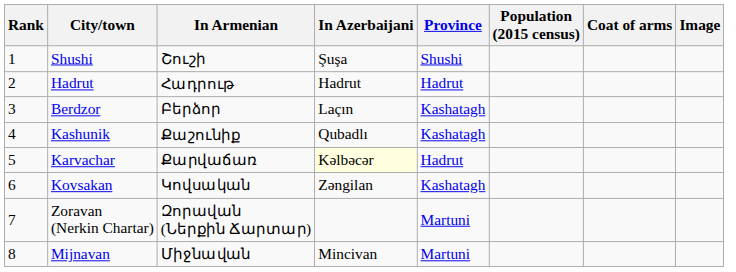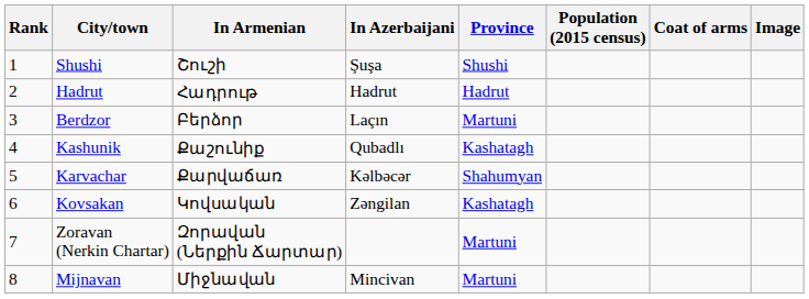 <table class="wikitable sortable">
 <tr>
 <th>Rank</th>
 <th>City/town</th>
 <th>In Armenian</th>
 <th>In Azerbaijani</th>
 <th><a href='#'>Province</a></th>
 <th>Population<br> (2015 census)</th>
 <th>Coat of arms</th>
 <th>Image</th>
 </tr>
 <tr>
 <td>1</td>
 <td><a href='#'>Shushi</a></td>
 <td>Շուշի</td>
 <td>Şuşa</td>
 <td><a href='#'>Shushi</a></td>
 <td></td>
 <td></td>
 <td></td>
 </tr>
 <tr>
 <td>2</td>
 <td><a href='#'>Hadrut</a></td>
 <td>Հադրութ</td>
 <td>Hadrut</td>
 <td><a href='#'>Hadrut</a></td>
 <td></td>
 <td></td>
 <td></td>
 </tr>
 <tr>
 <td>3</td>
 <td><a href='#'>Berdzor</a></td>
 <td>Բերձոր</td>
 <td>Laçın</td>
-<td><a href='#'>Kashatagh</a></td>
+<td><a href='#'>Martuni</a></td>
 <td></td>
 <td></td>
 <td></td>
 </tr>
 <tr>
 <td>4</td>
 <td><a href='#'>Kashunik</a></td>
 <td>Քաշունիք</td>
 <td>Qubadlı</td>
 <td><a href='#'>Kashatagh</a></td>
 <td></td>
 <td></td>
 <td></td>
 </tr>
 <tr>
 <td>5</td>
 <td><a href='#'>Karvachar</a></td>
 <td>Քարվաճառ</td>
-<td style="background: lightyellow;">Kəlbəcər</td>
-<td><a href='#'>Hadrut</a></td>
+<td>Kəlbəcər</td>
+<td><a href='#'>Shahumyan</a></td>
 <td></td>
 <td></td>
 <td></td>
 </tr>
 <tr>
 <td>6</td>
 <td><a href='#'>Kovsakan</a></td>
 <td>Կովսական</td>
 <td>Zəngilan</td>
 <td><a href='#'>Kashatagh</a></td>
 <td></td>
 <td></td>
 <td></td>
 </tr>
 <tr>
 <td>7</td>
 <td>Zoravan<br>(Nerkin Chartar)</td>
 <td>Զորավան<br>(Ներքին Ճարտար)</td>
 <td></td>
 <td><a href='#'>Martuni</a></td>
 <td></td>
 <td></td>
 <td></td>
 </tr>
 <tr>
 <td>8</td>
 <td><a href='#'>Mijnavan</a></td>
 <td>Միջնավան</td>
 <td>Mincivan</td>
 <td><a href='#'>Martuni</a></td>
 <td></td>
 <td></td>
 <td></td>
 </tr>
 </table>
